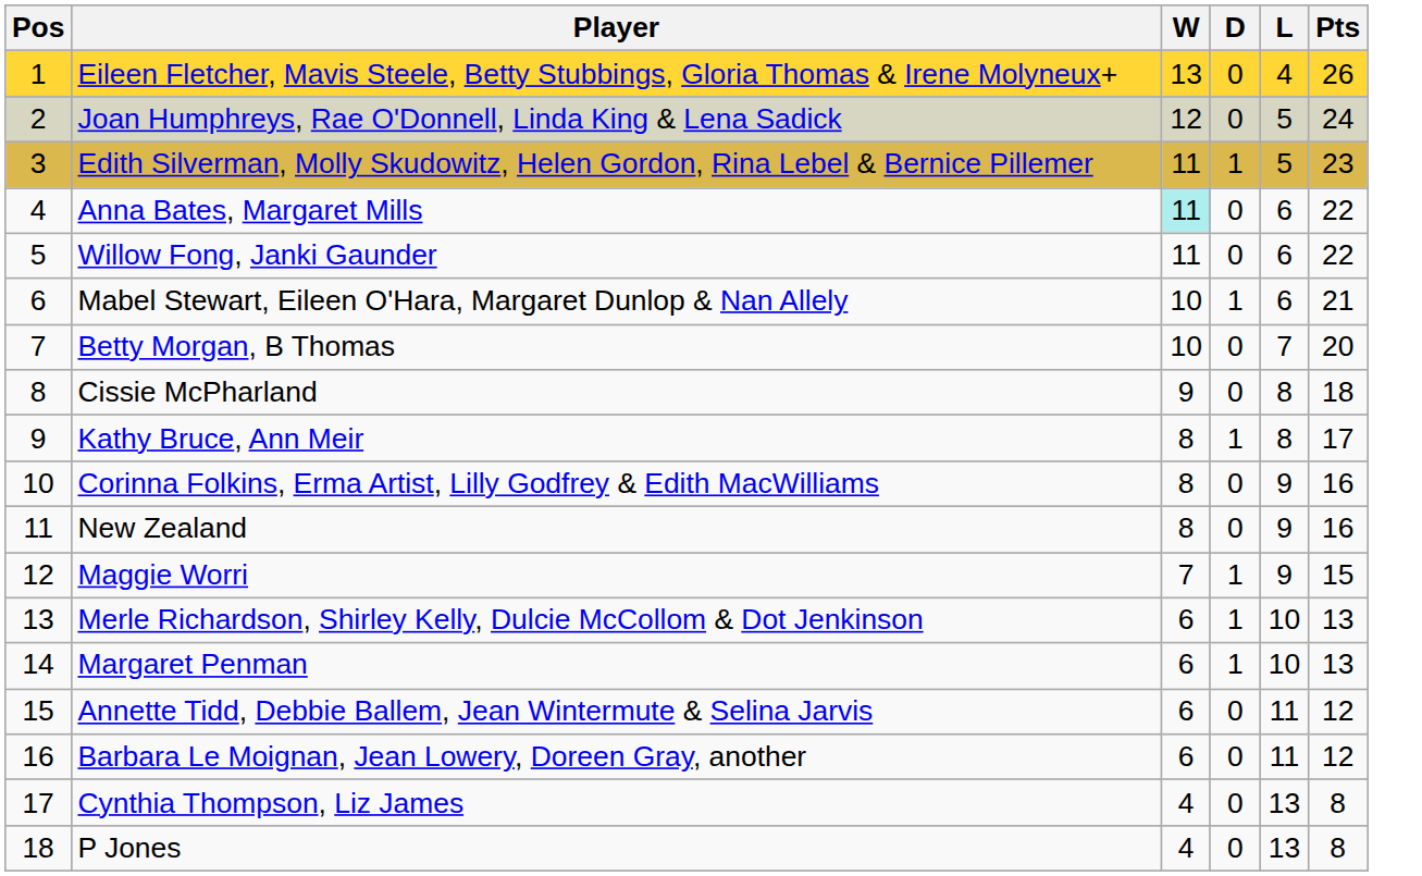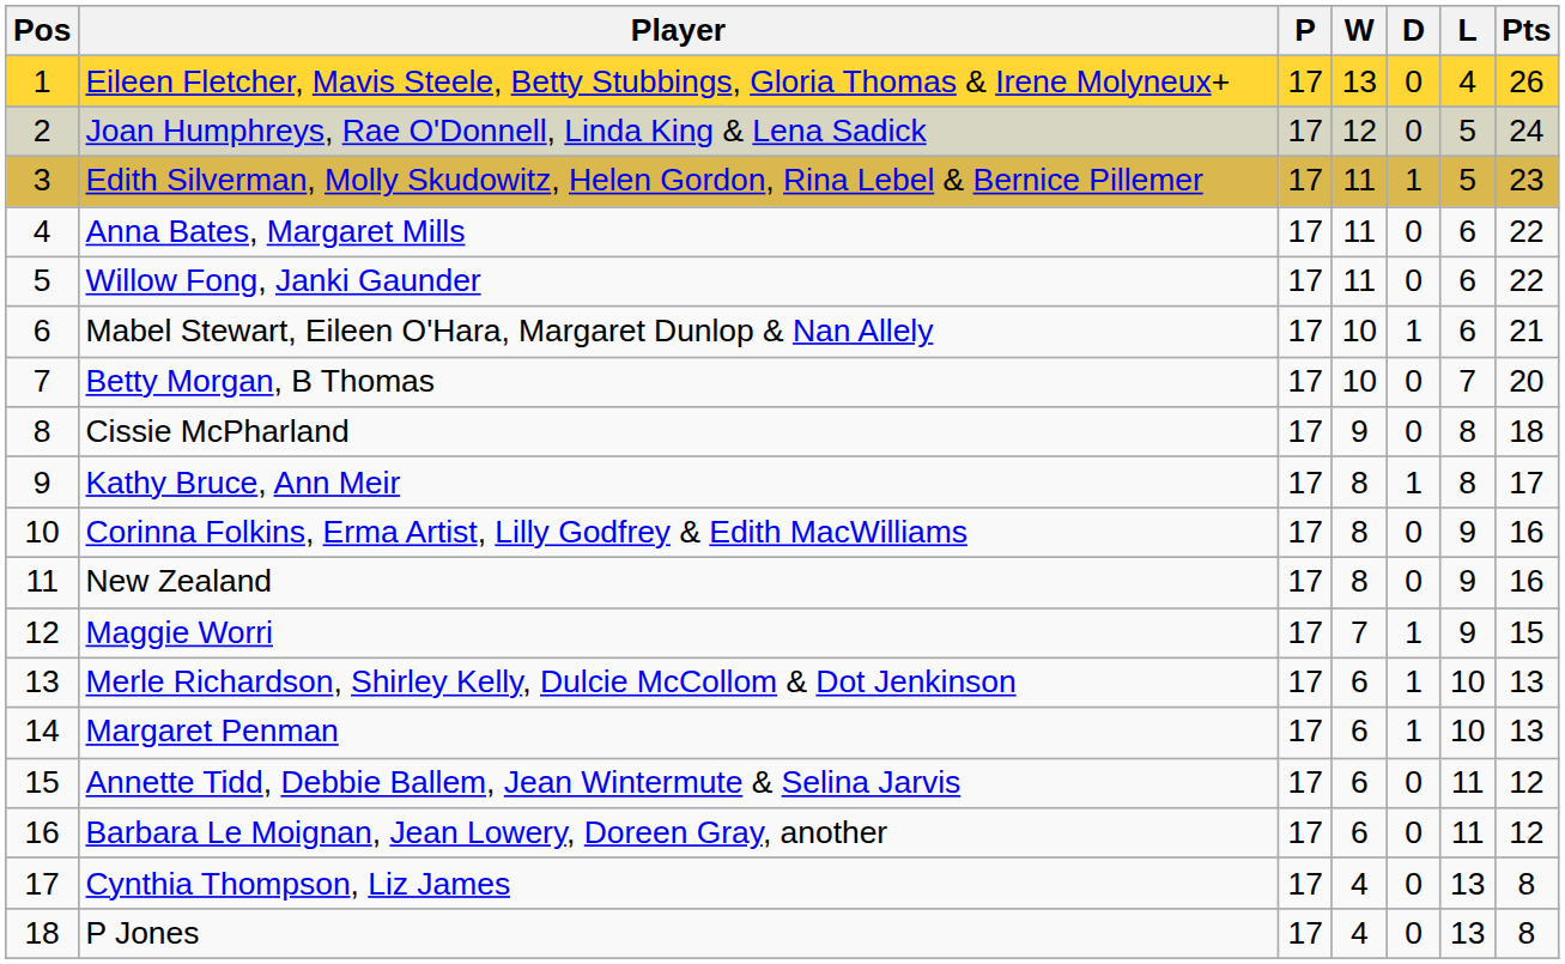 <table class="wikitable" style="font-size: 100%">
 <tr>
 <th width=20>Pos</th>
 <th width=600>Player</th>
+<th width=20>P</th>
 <th width=20>W</th>
 <th width=20>D</th>
 <th width=20>L</th>
 <th width=20>Pts</th>
 </tr>
 <tr align=center style="background: #FFD633;">
 <td>1</td>
 <td align="left"> <a href='#'>Eileen Fletcher</a>, <a href='#'>Mavis Steele</a>, <a href='#'>Betty Stubbings</a>, <a href='#'>Gloria Thomas</a> & <a href='#'>Irene Molyneux</a>+</td>
+<td>17</td>
 <td>13</td>
 <td>0</td>
 <td>4</td>
 <td>26</td>
 </tr>
 <tr align=center style="background: #D6D6C2;">
 <td>2</td>
 <td align="left"> <a href='#'>Joan Humphreys</a>, <a href='#'>Rae O'Donnell</a>, <a href='#'>Linda King</a> & <a href='#'>Lena Sadick</a></td>
+<td>17</td>
 <td>12</td>
 <td>0</td>
 <td>5</td>
 <td>24</td>
 </tr>
 <tr align=center style="background: #DBB84D;">
 <td>3</td>
 <td align="left"> <a href='#'>Edith Silverman</a>, <a href='#'>Molly Skudowitz</a>, <a href='#'>Helen Gordon</a>, <a href='#'>Rina Lebel</a> & <a href='#'>Bernice Pillemer</a></td>
+<td>17</td>
 <td>11</td>
 <td>1</td>
 <td>5</td>
 <td>23</td>
 </tr>
 <tr align=center>
 <td>4</td>
 <td align="left"> <a href='#'>Anna Bates</a>, <a href='#'>Margaret Mills</a></td>
-<td style="background: paleturquoise;">11</td>
+<td>17</td>
+<td>11</td>
 <td>0</td>
 <td>6</td>
 <td>22</td>
 </tr>
 <tr align=center>
 <td>5</td>
 <td align="left"> <a href='#'>Willow Fong</a>, <a href='#'>Janki Gaunder</a></td>
+<td>17</td>
 <td>11</td>
 <td>0</td>
 <td>6</td>
 <td>22</td>
 </tr>
 <tr align=center>
 <td>6</td>
 <td align="left"> Mabel Stewart, Eileen O'Hara, Margaret Dunlop & <a href='#'>Nan Allely</a></td>
+<td>17</td>
 <td>10</td>
 <td>1</td>
 <td>6</td>
 <td>21</td>
 </tr>
 <tr align=center>
 <td>7</td>
 <td align="left"> <a href='#'>Betty Morgan</a>, B Thomas</td>
+<td>17</td>
 <td>10</td>
 <td>0</td>
 <td>7</td>
 <td>20</td>
 </tr>
 <tr align=center>
 <td>8</td>
 <td align="left"> Cissie McPharland</td>
+<td>17</td>
 <td>9</td>
 <td>0</td>
 <td>8</td>
 <td>18</td>
 </tr>
 <tr align=center>
 <td>9</td>
 <td align="left"> <a href='#'>Kathy Bruce</a>, <a href='#'>Ann Meir</a></td>
+<td>17</td>
 <td>8</td>
 <td>1</td>
 <td>8</td>
 <td>17</td>
 </tr>
 <tr align=center>
 <td>10</td>
 <td align="left"> <a href='#'>Corinna Folkins</a>, <a href='#'>Erma Artist</a>, <a href='#'>Lilly Godfrey</a> & <a href='#'>Edith MacWilliams</a></td>
+<td>17</td>
 <td>8</td>
 <td>0</td>
 <td>9</td>
 <td>16</td>
 </tr>
 <tr align=center>
 <td>11</td>
 <td align="left"> New Zealand</td>
+<td>17</td>
 <td>8</td>
 <td>0</td>
 <td>9</td>
 <td>16</td>
 </tr>
 <tr align=center>
 <td>12</td>
 <td align="left"> <a href='#'>Maggie Worri</a></td>
+<td>17</td>
 <td>7</td>
 <td>1</td>
 <td>9</td>
 <td>15</td>
 </tr>
 <tr align=center>
 <td>13</td>
 <td align="left"> <a href='#'>Merle Richardson</a>, <a href='#'>Shirley Kelly</a>, <a href='#'>Dulcie McCollom</a> & <a href='#'>Dot Jenkinson</a></td>
+<td>17</td>
 <td>6</td>
 <td>1</td>
 <td>10</td>
 <td>13</td>
 </tr>
 <tr align=center>
 <td>14</td>
 <td align="left"> <a href='#'>Margaret Penman</a></td>
+<td>17</td>
 <td>6</td>
 <td>1</td>
 <td>10</td>
 <td>13</td>
 </tr>
 <tr align=center>
 <td>15</td>
 <td align="left">  <a href='#'>Annette Tidd</a>, <a href='#'>Debbie Ballem</a>, <a href='#'>Jean Wintermute</a> & <a href='#'>Selina Jarvis</a></td>
+<td>17</td>
 <td>6</td>
 <td>0</td>
 <td>11</td>
 <td>12</td>
 </tr>
 <tr align=center>
 <td>16</td>
 <td align="left"> <a href='#'>Barbara Le Moignan</a>, <a href='#'>Jean Lowery</a>, <a href='#'>Doreen Gray</a>, another</td>
+<td>17</td>
 <td>6</td>
 <td>0</td>
 <td>11</td>
 <td>12</td>
 </tr>
 <tr align=center>
 <td>17</td>
 <td align="left"> <a href='#'>Cynthia Thompson</a>, <a href='#'>Liz James</a></td>
+<td>17</td>
 <td>4</td>
 <td>0</td>
 <td>13</td>
 <td>8</td>
 </tr>
 <tr align=center>
 <td>18</td>
 <td align="left"> P Jones</td>
+<td>17</td>
 <td>4</td>
 <td>0</td>
 <td>13</td>
 <td>8</td>
 </tr>
 </table>
